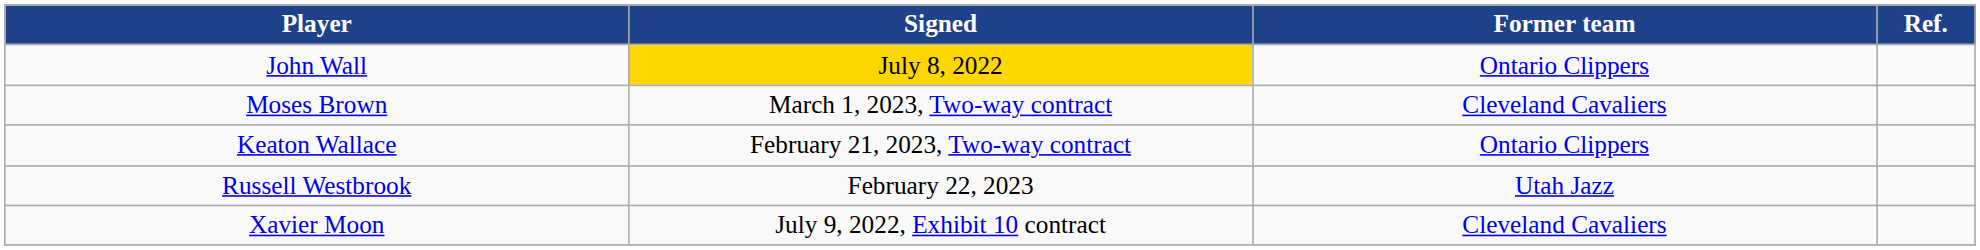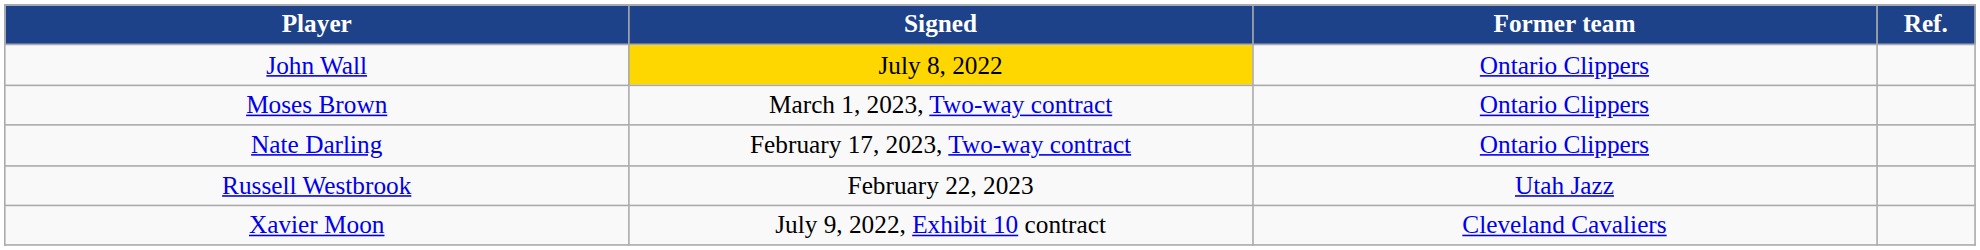 <table class="wikitable sortable sortable" style="text-align: center">
 <tr>
 <th style="background:#1d428a; color:white" width="10%">Player</th>
 <th style="background:#1d428a; color:white" width="10%">Signed</th>
 <th style="background:#1d428a; color:white" width="10%">Former team</th>
 <th style="background:#1d428a; color:white"  width="1%" class="unsortable">Ref.</th>
 </tr>
 <tr>
 <td><a href='#'>John Wall</a></td>
 <td style="background: gold;">July 8, 2022</td>
 <td><a href='#'>Ontario Clippers</a></td>
 <td></td>
 </tr>
 <tr>
 <td><a href='#'>Moses Brown</a></td>
 <td>March 1, 2023, <a href='#'>Two-way contract</a></td>
-<td><a href='#'>Cleveland Cavaliers</a></td>
+<td><a href='#'>Ontario Clippers</a></td>
 <td></td>
 </tr>
 <tr>
-<td><a href='#'>Keaton Wallace</a></td>
-<td>February 21, 2023, <a href='#'>Two-way contract</a></td>
+<td><a href='#'>Nate Darling</a></td>
+<td>February 17, 2023, <a href='#'>Two-way contract</a></td>
 <td><a href='#'>Ontario Clippers</a></td>
 <td></td>
 </tr>
 <tr>
 <td><a href='#'>Russell Westbrook</a></td>
 <td>February 22, 2023</td>
 <td><a href='#'>Utah Jazz</a></td>
 <td></td>
 </tr>
 <tr>
 <td><a href='#'>Xavier Moon</a></td>
 <td>July 9, 2022, <a href='#'>Exhibit 10</a> contract</td>
 <td><a href='#'>Cleveland Cavaliers</a></td>
 <td></td>
 </tr>
 </table>
